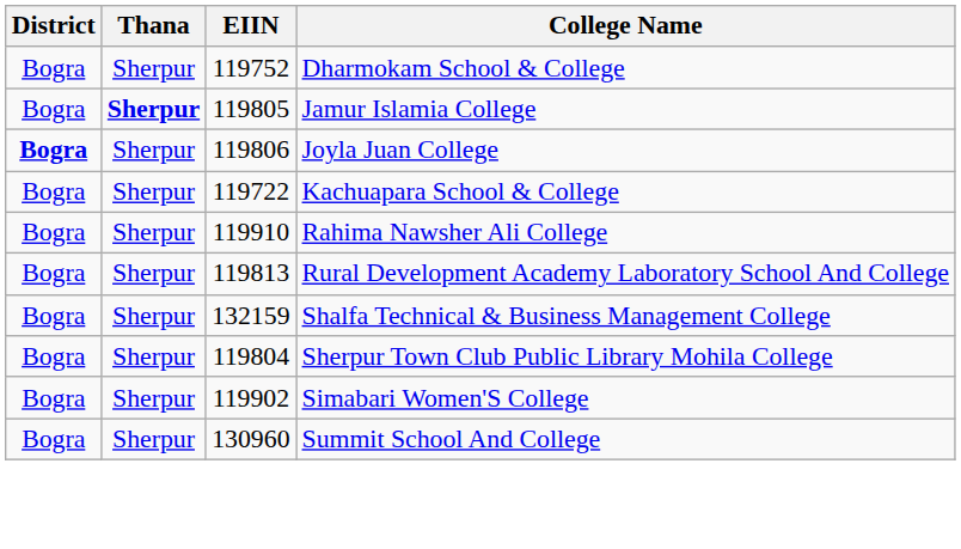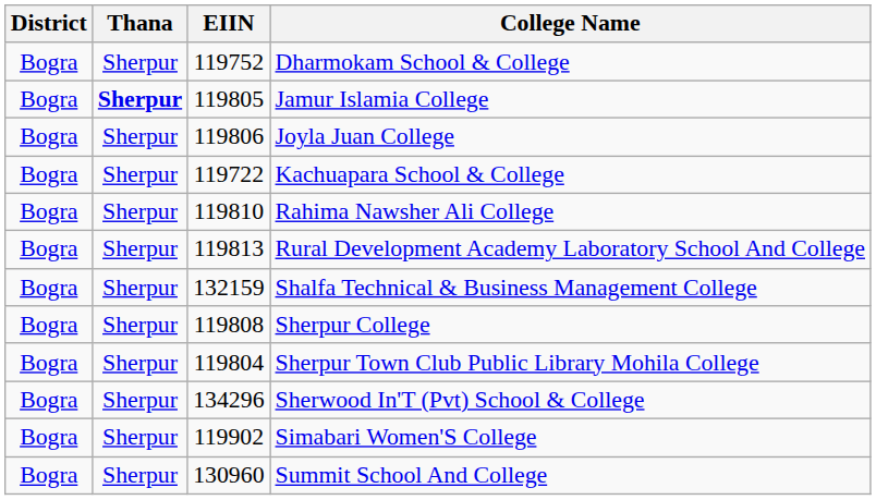 <table class="wikitable">
 <tr>
 <th>District</th>
 <th>Thana</th>
 <th>EIIN</th>
 <th>College Name</th>
 </tr>
 <tr>
 <td style="text-align: center;"><a href='#'>Bogra</a></td>
 <td style="text-align: center;"><a href='#'>Sherpur</a></td>
 <td style="text-align: center;">119752</td>
 <td><a href='#'>Dharmokam School & College</a></td>
 </tr>
 <tr>
 <td style="text-align: center;"><a href='#'>Bogra</a></td>
 <td style="text-align: center;"><strong><a href='#'>Sherpur</a></strong></td>
 <td style="text-align: center;">119805</td>
 <td><a href='#'>Jamur Islamia College</a></td>
 </tr>
 <tr>
-<td style="text-align: center;"><strong><a href='#'>Bogra</a></strong></td>
+<td style="text-align: center;"><a href='#'>Bogra</a></td>
 <td style="text-align: center;"><a href='#'>Sherpur</a></td>
 <td style="text-align: center;">119806</td>
 <td><a href='#'>Joyla Juan College</a></td>
 </tr>
 <tr>
 <td style="text-align: center;"><a href='#'>Bogra</a></td>
 <td style="text-align: center;"><a href='#'>Sherpur</a></td>
 <td style="text-align: center;">119722</td>
 <td><a href='#'>Kachuapara School & College</a></td>
 </tr>
 <tr>
 <td style="text-align: center;"><a href='#'>Bogra</a></td>
 <td style="text-align: center;"><a href='#'>Sherpur</a></td>
-<td style="text-align: center;">119910</td>
+<td style="text-align: center;">119810</td>
 <td><a href='#'>Rahima Nawsher Ali College</a></td>
 </tr>
 <tr>
 <td style="text-align: center;"><a href='#'>Bogra</a></td>
 <td style="text-align: center;"><a href='#'>Sherpur</a></td>
 <td style="text-align: center;">119813</td>
 <td><a href='#'>Rural Development Academy Laboratory School And College</a></td>
 </tr>
 <tr>
 <td style="text-align: center;"><a href='#'>Bogra</a></td>
 <td style="text-align: center;"><a href='#'>Sherpur</a></td>
 <td style="text-align: center;">132159</td>
 <td><a href='#'>Shalfa Technical & Business Management College</a></td>
 </tr>
 <tr>
 <td style="text-align: center;"><a href='#'>Bogra</a></td>
 <td style="text-align: center;"><a href='#'>Sherpur</a></td>
+<td style="text-align: center;">119808</td>
+<td><a href='#'>Sherpur College</a></td>
+</tr>
+<tr>
+<td style="text-align: center;"><a href='#'>Bogra</a></td>
+<td style="text-align: center;"><a href='#'>Sherpur</a></td>
 <td style="text-align: center;">119804</td>
 <td><a href='#'>Sherpur Town Club Public Library Mohila College</a></td>
+</tr>
+<tr>
+<td style="text-align: center;"><a href='#'>Bogra</a></td>
+<td style="text-align: center;"><a href='#'>Sherpur</a></td>
+<td style="text-align: center;">134296</td>
+<td><a href='#'>Sherwood In'T (Pvt) School & College</a></td>
 </tr>
 <tr>
 <td style="text-align: center;"><a href='#'>Bogra</a></td>
 <td style="text-align: center;"><a href='#'>Sherpur</a></td>
 <td style="text-align: center;">119902</td>
 <td><a href='#'>Simabari Women'S College</a></td>
 </tr>
 <tr>
 <td style="text-align: center;"><a href='#'>Bogra</a></td>
 <td style="text-align: center;"><a href='#'>Sherpur</a></td>
 <td style="text-align: center;">130960</td>
 <td><a href='#'>Summit School And College</a></td>
 </tr>
 </table>
